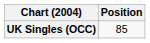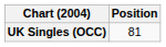 <table class="wikitable plainrowheaders" style="text-align:center">
 <tr>
 <th scope="col">Chart (2004)</th>
 <th scope="col">Position</th>
 </tr>
 <tr>
 <th scope="row">UK Singles (OCC)</th>
-<td>85</td>
+<td>81</td>
 </tr>
 </table>
